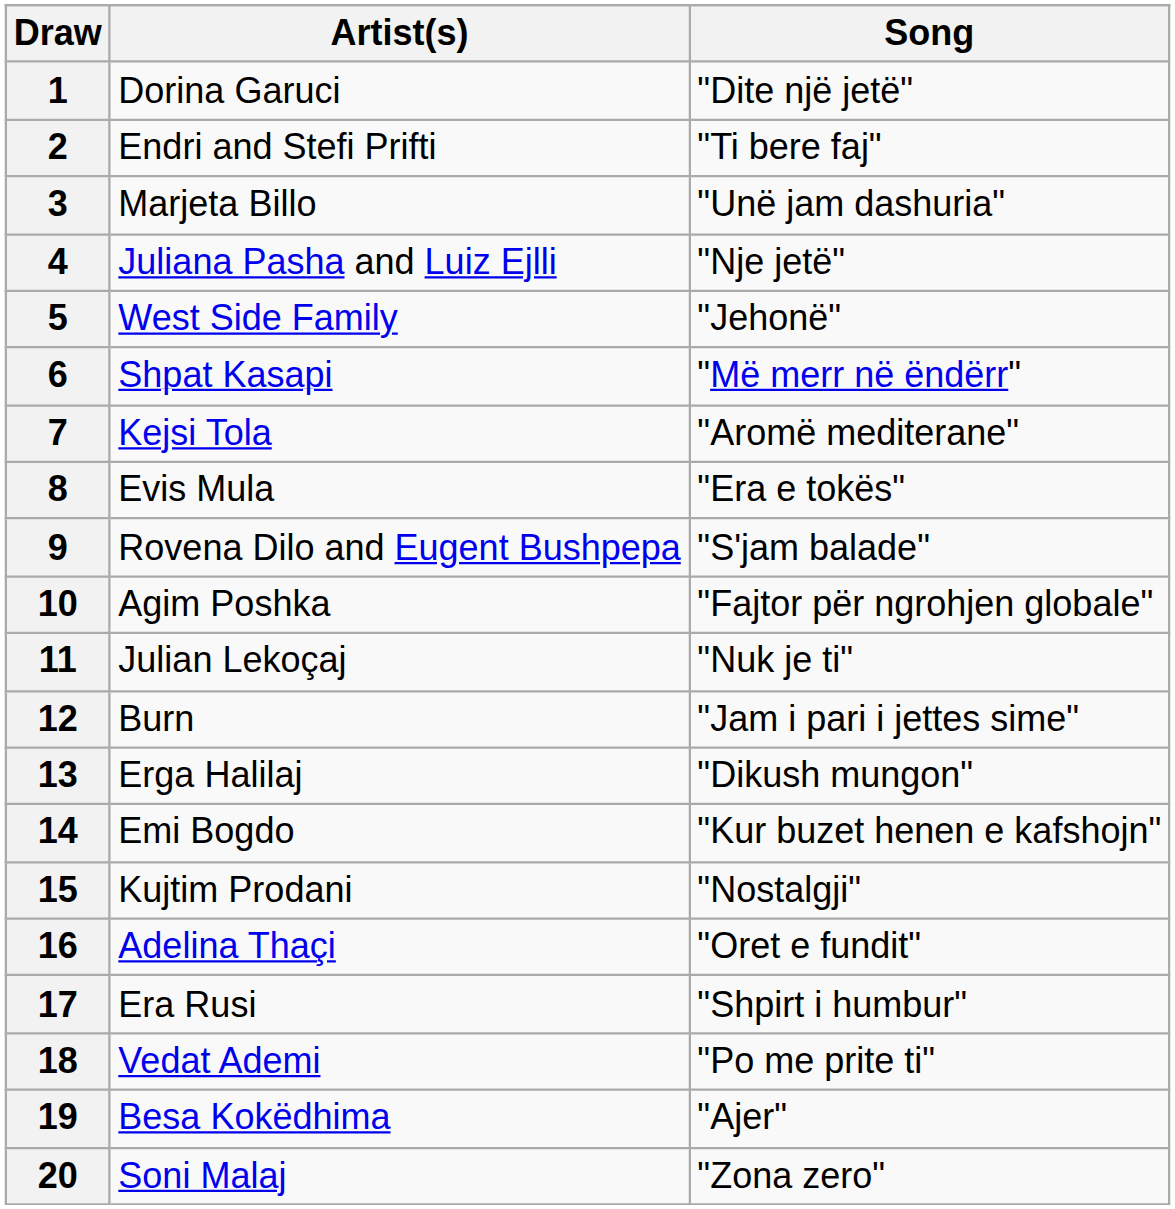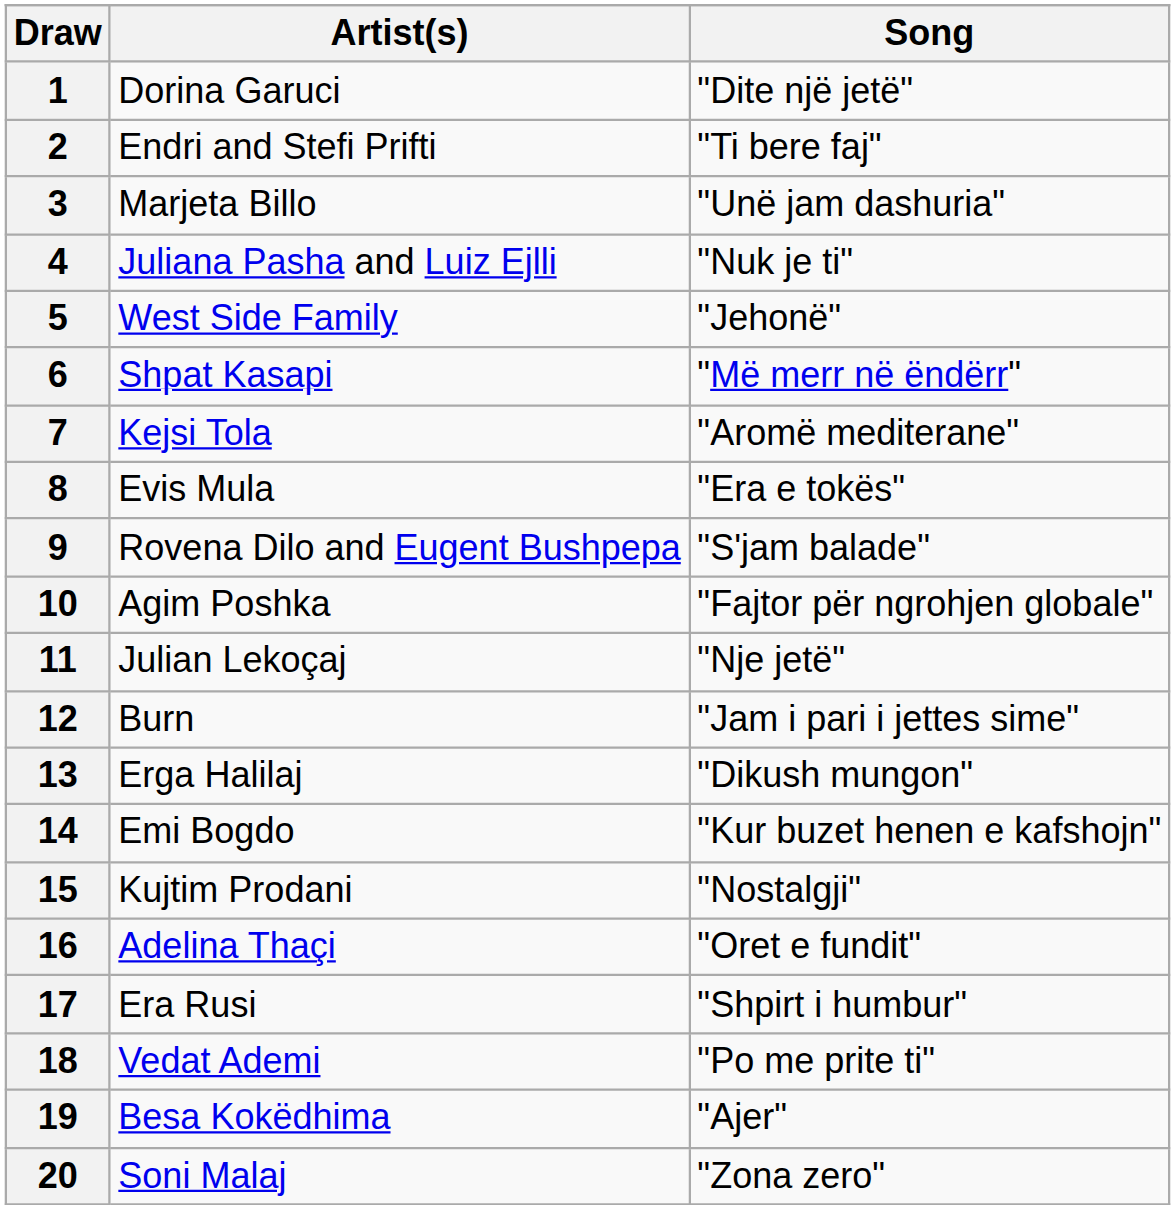 <table class="sortable wikitable plainrowheaders" style="margin: 1em auto 1em auto; text-align:left">
 <tr>
 </tr>
 <tr>
 <th scope="col">Draw</th>
 <th scope="col">Artist(s)</th>
 <th scope="col">Song</th>
 </tr>
 <tr>
 <th scope="row" style="text-align:center;">1</th>
 <td>Dorina Garuci</td>
 <td>"Dite një jetë"</td>
 </tr>
 <tr>
 <th scope="row" style="text-align:center;">2</th>
 <td>Endri and Stefi Prifti</td>
 <td>"Ti bere faj"</td>
 </tr>
 <tr>
 <th scope="row" style="text-align:center;">3</th>
 <td>Marjeta Billo</td>
 <td>"Unë jam dashuria"</td>
 </tr>
 <tr>
 <th scope="row" style="text-align:center;">4</th>
 <td><a href='#'>Juliana Pasha</a> and <a href='#'>Luiz Ejlli</a></td>
-<td>"Nje jetë"</td>
+<td>"Nuk je ti"</td>
 </tr>
 <tr>
 <th scope="row" style="text-align:center;">5</th>
 <td><a href='#'>West Side Family</a></td>
 <td>"Jehonë"</td>
 </tr>
 <tr>
 <th scope="row" style="text-align:center;">6</th>
 <td><a href='#'>Shpat Kasapi</a></td>
 <td>"<a href='#'>Më merr në ëndërr</a>"</td>
 </tr>
 <tr>
 <th scope="row" style="text-align:center;">7</th>
 <td><a href='#'>Kejsi Tola</a></td>
 <td>"Aromë mediterane"</td>
 </tr>
 <tr>
 <th scope="row" style="text-align:center;">8</th>
 <td>Evis Mula</td>
 <td>"Era e tokës"</td>
 </tr>
 <tr>
 <th scope="row" style="text-align:center;">9</th>
 <td>Rovena Dilo and <a href='#'>Eugent Bushpepa</a></td>
 <td>"S'jam balade"</td>
 </tr>
 <tr>
 <th scope="row" style="text-align:center;">10</th>
 <td>Agim Poshka</td>
 <td>"Fajtor për ngrohjen globale"</td>
 </tr>
 <tr>
 <th scope="row" style="text-align:center;">11</th>
 <td>Julian Lekoçaj</td>
-<td>"Nuk je ti"</td>
+<td>"Nje jetë"</td>
 </tr>
 <tr>
 <th scope="row" style="text-align:center;">12</th>
 <td>Burn</td>
 <td>"Jam i pari i jettes sime"</td>
 </tr>
 <tr>
 <th scope="row" style="text-align:center;">13</th>
 <td>Erga Halilaj</td>
 <td>"Dikush mungon"</td>
 </tr>
 <tr>
 <th scope="row" style="text-align:center;">14</th>
 <td>Emi Bogdo</td>
 <td>"Kur buzet henen e kafshojn"</td>
 </tr>
 <tr>
 <th scope="row" style="text-align:center;">15</th>
 <td>Kujtim Prodani</td>
 <td>"Nostalgji"</td>
 </tr>
 <tr>
 <th scope="row" style="text-align:center;">16</th>
 <td><a href='#'>Adelina Thaçi</a></td>
 <td>"Oret e fundit"</td>
 </tr>
 <tr>
 <th scope="row" style="text-align:center;">17</th>
 <td>Era Rusi</td>
 <td>"Shpirt i humbur"</td>
 </tr>
 <tr>
 <th scope="row" style="text-align:center;">18</th>
 <td><a href='#'>Vedat Ademi</a></td>
 <td>"Po me prite ti"</td>
 </tr>
 <tr>
 <th scope="row" style="text-align:center;">19</th>
 <td><a href='#'>Besa Kokëdhima</a></td>
 <td>"Ajer"</td>
 </tr>
 <tr>
 <th scope="row" style="text-align:center;">20</th>
 <td><a href='#'>Soni Malaj</a></td>
 <td>"Zona zero"</td>
 </tr>
 </table>
